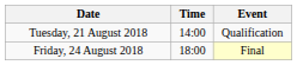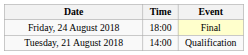 <table class = "wikitable" style="text-align:center;">
 <tr>
 <th width=220>Date</th>
 <th width=50>Time</th>
 <th width=100>Event</th>
 </tr>
 <tr>
+<td>Friday, 24 August 2018</td>
+<td>18:00</td>
+<td bgcolor=ffffcc>Final</td>
+</tr>
+<tr>
 <td>Tuesday, 21 August 2018</td>
 <td>14:00</td>
 <td>Qualification</td>
 </tr>
-<tr>
-<td>Friday, 24 August 2018</td>
-<td>18:00</td>
-<td bgcolor=ffffcc>Final</td>
-</tr>
 </table>
